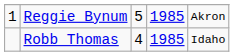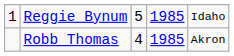 <table class="wikitable">
 <tr>
 </tr>
 <tr>
 <td>1</td>
 <td><a href='#'>Reggie Bynum</a></td>
 <td>5</td>
 <td><a href='#'>1985</a></td>
-<td style="font-size:80%;">Akron</td>
+<td style="font-size:80%;">Idaho</td>
 </tr>
 <tr>
 <td></td>
 <td><a href='#'>Robb Thomas</a></td>
 <td>4</td>
 <td><a href='#'>1985</a></td>
-<td style="font-size:80%;">Idaho</td>
+<td style="font-size:80%;">Akron</td>
 </tr>
 </table>
